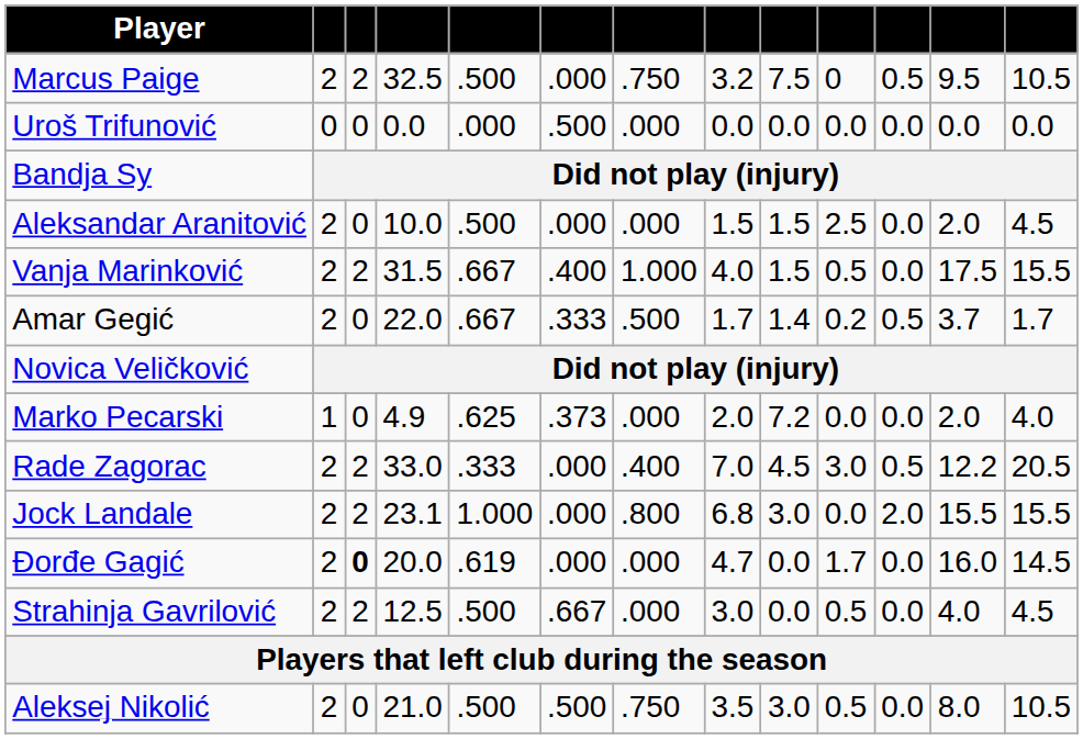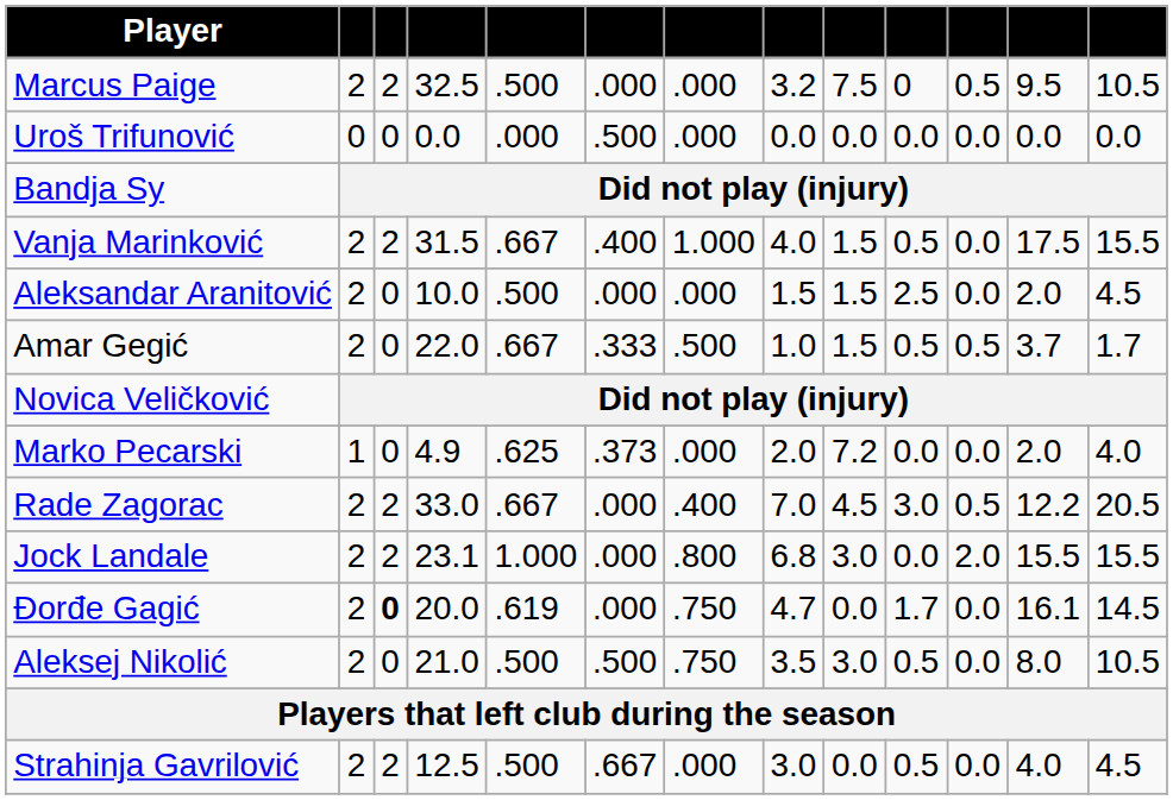 <table class="wikitable sortable">
 <tr>
 <th style="background:#000000; color:white; text-align:center;">Player</th>
 <th style="background:#000000; color:white; text-align:center;"></th>
 <th style="background:#000000; color:white; text-align:center;"></th>
 <th style="background:#000000; color:white; text-align:center;"></th>
 <th style="background:#000000; color:white; text-align:center;"></th>
 <th style="background:#000000; color:white; text-align:center;"></th>
 <th style="background:#000000; color:white; text-align:center;"></th>
 <th style="background:#000000; color:white; text-align:center;"></th>
 <th style="background:#000000; color:white; text-align:center;"></th>
 <th style="background:#000000; color:white; text-align:center;"></th>
 <th style="background:#000000; color:white; text-align:center;"></th>
 <th style="background:#000000; color:white; text-align:center;"></th>
 <th style="background:#000000; color:white; text-align:center;"></th>
 </tr>
 <tr>
 <td><a href='#'>Marcus Paige</a></td>
 <td>2</td>
 <td>2</td>
 <td>32.5</td>
 <td>.500</td>
 <td>.000</td>
-<td>.750</td>
+<td>.000</td>
 <td>3.2</td>
 <td>7.5</td>
 <td>0</td>
 <td>0.5</td>
 <td>9.5</td>
 <td>10.5</td>
 </tr>
 <tr>
 <td><a href='#'>Uroš Trifunović</a></td>
 <td>0</td>
 <td>0</td>
 <td>0.0</td>
 <td>.000</td>
 <td>.500</td>
 <td>.000</td>
 <td>0.0</td>
 <td>0.0</td>
 <td>0.0</td>
 <td>0.0</td>
 <td>0.0</td>
 <td>0.0</td>
 </tr>
 <tr>
 <td><a href='#'>Bandja Sy</a></td>
 <th colspan="12">Did not play (injury)</th>
 </tr>
 <tr>
+<td><a href='#'>Vanja Marinković</a></td>
+<td>2</td>
+<td>2</td>
+<td>31.5</td>
+<td>.667</td>
+<td>.400</td>
+<td>1.000</td>
+<td>4.0</td>
+<td>1.5</td>
+<td>0.5</td>
+<td>0.0</td>
+<td>17.5</td>
+<td>15.5</td>
+</tr>
+<tr>
 <td><a href='#'>Aleksandar Aranitović</a></td>
 <td>2</td>
 <td>0</td>
 <td>10.0</td>
 <td>.500</td>
 <td>.000</td>
 <td>.000</td>
 <td>1.5</td>
 <td>1.5</td>
 <td>2.5</td>
 <td>0.0</td>
 <td>2.0</td>
 <td>4.5</td>
 </tr>
 <tr>
-<td><a href='#'>Vanja Marinković</a></td>
-<td>2</td>
-<td>2</td>
-<td>31.5</td>
-<td>.667</td>
-<td>.400</td>
-<td>1.000</td>
-<td>4.0</td>
-<td>1.5</td>
-<td>0.5</td>
-<td>0.0</td>
-<td>17.5</td>
-<td>15.5</td>
-</tr>
-<tr>
 <td>Amar Gegić</td>
 <td>2</td>
 <td>0</td>
 <td>22.0</td>
 <td>.667</td>
 <td>.333</td>
 <td>.500</td>
-<td>1.7</td>
-<td>1.4</td>
-<td>0.2</td>
+<td>1.0</td>
+<td>1.5</td>
+<td>0.5</td>
 <td>0.5</td>
 <td>3.7</td>
 <td>1.7</td>
 </tr>
 <tr>
 <td><a href='#'>Novica Veličković</a></td>
 <th colspan="12">Did not play (injury)</th>
 </tr>
 <tr>
 <td><a href='#'>Marko Pecarski</a></td>
 <td>1</td>
 <td>0</td>
 <td>4.9</td>
 <td>.625</td>
 <td>.373</td>
 <td>.000</td>
 <td>2.0</td>
 <td>7.2</td>
 <td>0.0</td>
 <td>0.0</td>
 <td>2.0</td>
 <td>4.0</td>
 </tr>
 <tr>
 <td><a href='#'>Rade Zagorac</a></td>
 <td>2</td>
 <td>2</td>
 <td>33.0</td>
-<td>.333</td>
+<td>.667</td>
 <td>.000</td>
 <td>.400</td>
 <td>7.0</td>
 <td>4.5</td>
 <td>3.0</td>
 <td>0.5</td>
 <td>12.2</td>
 <td>20.5</td>
 </tr>
 <tr>
 <td><a href='#'>Jock Landale</a></td>
 <td>2</td>
 <td>2</td>
 <td>23.1</td>
 <td>1.000</td>
 <td>.000</td>
 <td>.800</td>
 <td>6.8</td>
 <td>3.0</td>
 <td>0.0</td>
 <td>2.0</td>
 <td>15.5</td>
 <td>15.5</td>
 </tr>
 <tr>
 <td><a href='#'>Đorđe Gagić</a></td>
 <td>2</td>
 <td><strong>0</strong></td>
 <td>20.0</td>
 <td>.619</td>
 <td>.000</td>
-<td>.000</td>
+<td>.750</td>
 <td>4.7</td>
 <td>0.0</td>
 <td>1.7</td>
 <td>0.0</td>
-<td>16.0</td>
+<td>16.1</td>
 <td>14.5</td>
+</tr>
+<tr>
+<td><a href='#'>Aleksej Nikolić</a></td>
+<td>2</td>
+<td>0</td>
+<td>21.0</td>
+<td>.500</td>
+<td>.500</td>
+<td>.750</td>
+<td>3.5</td>
+<td>3.0</td>
+<td>0.5</td>
+<td>0.0</td>
+<td>8.0</td>
+<td>10.5</td>
+</tr>
+<tr>
+<th colspan="13">Players that left club during the season</th>
 </tr>
 <tr>
 <td><a href='#'>Strahinja Gavrilović</a></td>
 <td>2</td>
 <td>2</td>
 <td>12.5</td>
 <td>.500</td>
 <td>.667</td>
 <td>.000</td>
 <td>3.0</td>
 <td>0.0</td>
 <td>0.5</td>
 <td>0.0</td>
 <td>4.0</td>
 <td>4.5</td>
 </tr>
-<tr>
-<th colspan="13">Players that left club during the season</th>
-</tr>
-<tr>
-<td><a href='#'>Aleksej Nikolić</a></td>
-<td>2</td>
-<td>0</td>
-<td>21.0</td>
-<td>.500</td>
-<td>.500</td>
-<td>.750</td>
-<td>3.5</td>
-<td>3.0</td>
-<td>0.5</td>
-<td>0.0</td>
-<td>8.0</td>
-<td>10.5</td>
-</tr>
 </table>
